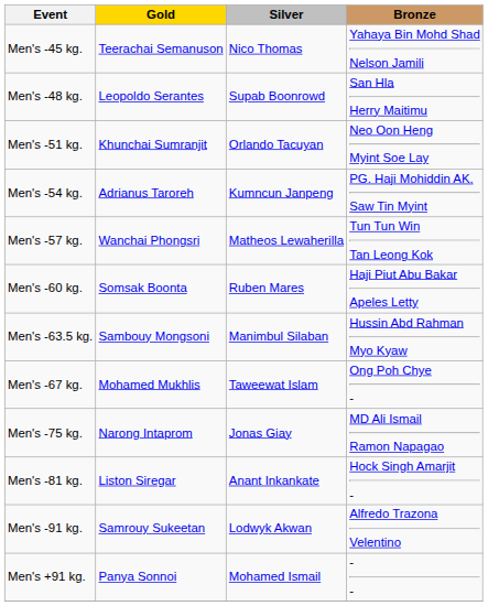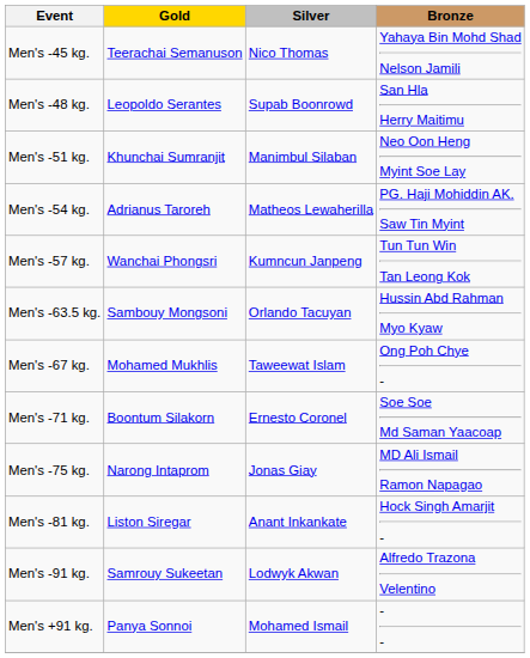 <table class="wikitable">
 <tr>
 <th>Event</th>
 <th style="background: gold">Gold</th>
 <th style="background: silver">Silver</th>
 <th style="background: #cc9966">Bronze</th>
 </tr>
 <tr>
 <td>Men's -45 kg.</td>
 <td> <a href='#'>Teerachai Semanuson</a></td>
 <td> <a href='#'>Nico Thomas</a></td>
 <td> <a href='#'>Yahaya Bin Mohd Shad</a> <hr>  <a href='#'>Nelson Jamili</a></td>
 </tr>
 <tr>
 <td>Men's -48 kg.</td>
 <td> <a href='#'>Leopoldo Serantes</a></td>
 <td> <a href='#'>Supab Boonrowd</a></td>
 <td> <a href='#'>San Hla</a> <hr>  <a href='#'>Herry Maitimu</a></td>
 </tr>
 <tr>
 <td>Men's -51 kg.</td>
 <td> <a href='#'>Khunchai Sumranjit</a></td>
-<td> <a href='#'>Orlando Tacuyan</a></td>
+<td> <a href='#'>Manimbul Silaban</a></td>
 <td> <a href='#'>Neo Oon Heng</a> <hr>  <a href='#'>Myint Soe Lay</a></td>
 </tr>
 <tr>
 <td>Men's -54 kg.</td>
 <td> <a href='#'>Adrianus Taroreh</a></td>
-<td> <a href='#'>Kumncun Janpeng</a></td>
+<td> <a href='#'>Matheos Lewaherilla</a></td>
 <td> <a href='#'>PG. Haji Mohiddin AK.</a> <hr>  <a href='#'>Saw Tin Myint</a></td>
 </tr>
 <tr>
 <td>Men's -57 kg.</td>
 <td> <a href='#'>Wanchai Phongsri</a></td>
-<td> <a href='#'>Matheos Lewaherilla</a></td>
+<td> <a href='#'>Kumncun Janpeng</a></td>
 <td> <a href='#'>Tun Tun Win</a> <hr>  <a href='#'>Tan Leong Kok</a></td>
-</tr>
-<tr>
-<td>Men's -60 kg.</td>
-<td> <a href='#'>Somsak Boonta</a></td>
-<td> <a href='#'>Ruben Mares</a></td>
-<td> <a href='#'>Haji Piut Abu Bakar</a> <hr>  <a href='#'>Apeles Letty</a></td>
 </tr>
 <tr>
 <td>Men's -63.5 kg.</td>
 <td> <a href='#'>Sambouy Mongsoni</a></td>
-<td> <a href='#'>Manimbul Silaban</a></td>
+<td> <a href='#'>Orlando Tacuyan</a></td>
 <td> <a href='#'>Hussin Abd Rahman</a> <hr>  <a href='#'>Myo Kyaw</a></td>
 </tr>
 <tr>
 <td>Men's -67 kg.</td>
 <td> <a href='#'>Mohamed Mukhlis</a></td>
 <td> <a href='#'>Taweewat Islam</a></td>
 <td> <a href='#'>Ong Poh Chye</a> <hr> -</td>
+</tr>
+<tr>
+<td>Men's -71 kg.</td>
+<td> <a href='#'>Boontum Silakorn</a></td>
+<td> <a href='#'>Ernesto Coronel</a></td>
+<td> <a href='#'>Soe Soe</a> <hr>  <a href='#'>Md Saman Yaacoap</a></td>
 </tr>
 <tr>
 <td>Men's -75 kg.</td>
 <td> <a href='#'>Narong Intaprom</a></td>
 <td> <a href='#'>Jonas Giay</a></td>
 <td> <a href='#'>MD Ali Ismail</a> <hr>  <a href='#'>Ramon Napagao</a></td>
 </tr>
 <tr>
 <td>Men's -81 kg.</td>
 <td> <a href='#'>Liston Siregar</a></td>
 <td> <a href='#'>Anant Inkankate</a></td>
 <td> <a href='#'>Hock Singh Amarjit</a> <hr> -</td>
 </tr>
 <tr>
 <td>Men's -91 kg.</td>
 <td> <a href='#'>Samrouy Sukeetan</a></td>
 <td> <a href='#'>Lodwyk Akwan</a></td>
 <td> <a href='#'>Alfredo Trazona</a> <hr>  <a href='#'>Velentino</a></td>
 </tr>
 <tr>
 <td>Men's +91 kg.</td>
 <td> <a href='#'>Panya Sonnoi</a></td>
 <td> <a href='#'>Mohamed Ismail</a></td>
 <td>- <hr> -</td>
 </tr>
 <tr>
 </tr>
 </table>
